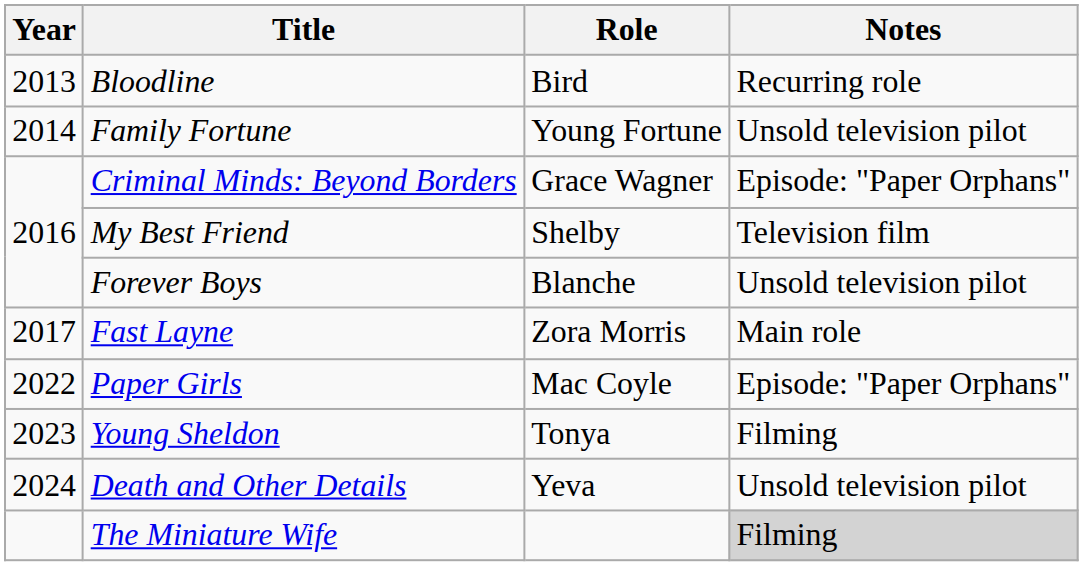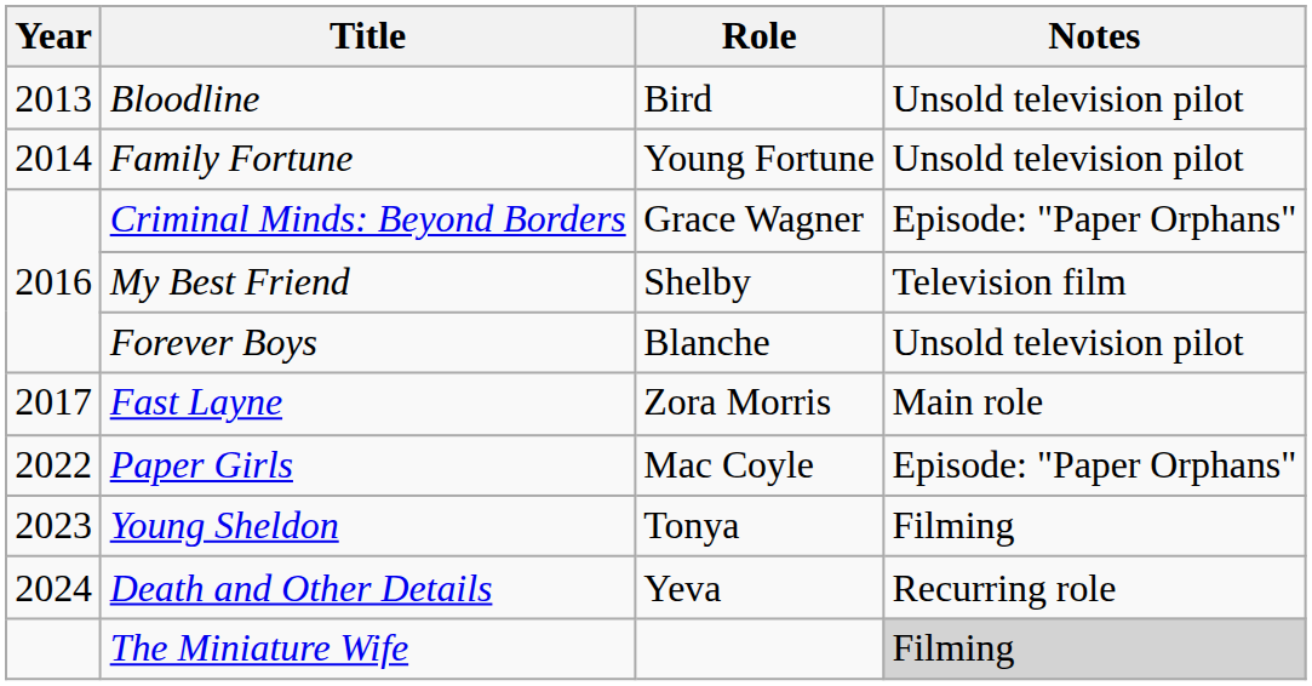 <table class="wikitable sortable">
 <tr>
 <th>Year</th>
 <th>Title</th>
 <th>Role</th>
 <th class="unsortable">Notes</th>
 </tr>
 <tr>
 <td>2013</td>
 <td><em>Bloodline</em></td>
 <td>Bird</td>
-<td>Recurring role</td>
+<td>Unsold television pilot</td>
 </tr>
 <tr>
 <td>2014</td>
 <td><em>Family Fortune</em></td>
 <td>Young Fortune</td>
 <td>Unsold television pilot</td>
 </tr>
 <tr>
 <td rowspan="3">2016</td>
 <td><em><a href='#'>Criminal Minds: Beyond Borders</a></em></td>
 <td>Grace Wagner</td>
 <td>Episode: "Paper Orphans"</td>
 </tr>
 <tr>
 <td><em>My Best Friend</em></td>
 <td>Shelby</td>
 <td>Television film</td>
 </tr>
 <tr>
 <td><em>Forever Boys</em></td>
 <td>Blanche</td>
 <td>Unsold television pilot</td>
 </tr>
 <tr>
 <td>2017</td>
 <td><em><a href='#'>Fast Layne</a></em></td>
 <td>Zora Morris</td>
 <td>Main role</td>
 </tr>
 <tr>
 <td>2022</td>
 <td><em><a href='#'>Paper Girls</a></em></td>
 <td>Mac Coyle</td>
 <td>Episode: "Paper Orphans"</td>
 </tr>
 <tr>
 <td>2023</td>
 <td><em><a href='#'>Young Sheldon</a></em></td>
 <td>Tonya</td>
 <td>Filming</td>
 </tr>
 <tr>
 <td>2024</td>
 <td><em><a href='#'>Death and Other Details</a></em></td>
 <td>Yeva</td>
-<td>Unsold television pilot</td>
+<td>Recurring role</td>
 </tr>
 <tr>
 <td></td>
 <td><em><a href='#'>The Miniature Wife</a></em></td>
 <td></td>
 <td style="background: lightgrey;">Filming</td>
 </tr>
 </table>
